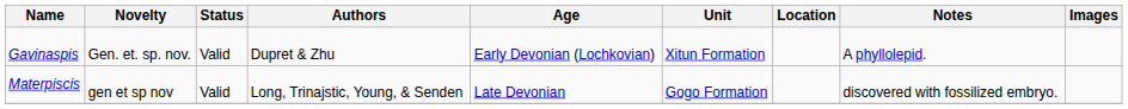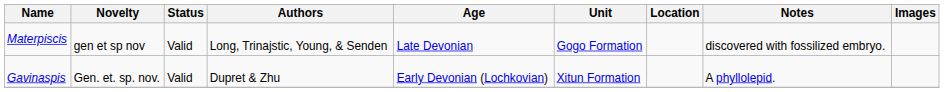 <table class="wikitable sortable" align="center" width="100%">
 <tr>
 <th>Name</th>
 <th>Novelty</th>
 <th>Status</th>
 <th>Authors</th>
 <th>Age</th>
 <th>Unit</th>
 <th>Location</th>
 <th>Notes</th>
 <th>Images</th>
 </tr>
 <tr>
+<td><em><a href='#'>Materpiscis</a></em></td>
+<td><br>gen et sp nov</td>
+<td><br>Valid</td>
+<td><br>Long, Trinajstic, Young, & Senden</td>
+<td><br><a href='#'>Late Devonian</a></td>
+<td><br><a href='#'>Gogo Formation</a></td>
+<td><br></td>
+<td><br>discovered with fossilized embryo.</td>
+<td><br></td>
+</tr>
+<tr>
 <td><br><em><a href='#'>Gavinaspis</a></em></td>
 <td><br>Gen. et. sp. nov.</td>
 <td><br>Valid</td>
 <td><br>Dupret & Zhu</td>
 <td><br><a href='#'>Early Devonian</a> (<a href='#'>Lochkovian</a>)</td>
 <td><br><a href='#'>Xitun Formation</a></td>
 <td><br></td>
 <td><br>A <a href='#'>phyllolepid</a>.</td>
 <td></td>
 </tr>
 <tr>
-<td><em><a href='#'>Materpiscis</a></em></td>
-<td><br>gen et sp nov</td>
-<td><br>Valid</td>
-<td><br>Long, Trinajstic, Young, & Senden</td>
-<td><br><a href='#'>Late Devonian</a></td>
-<td><br><a href='#'>Gogo Formation</a></td>
-<td><br></td>
-<td><br>discovered with fossilized embryo.</td>
-<td><br></td>
-</tr>
-<tr>
 </tr>
 </table>
